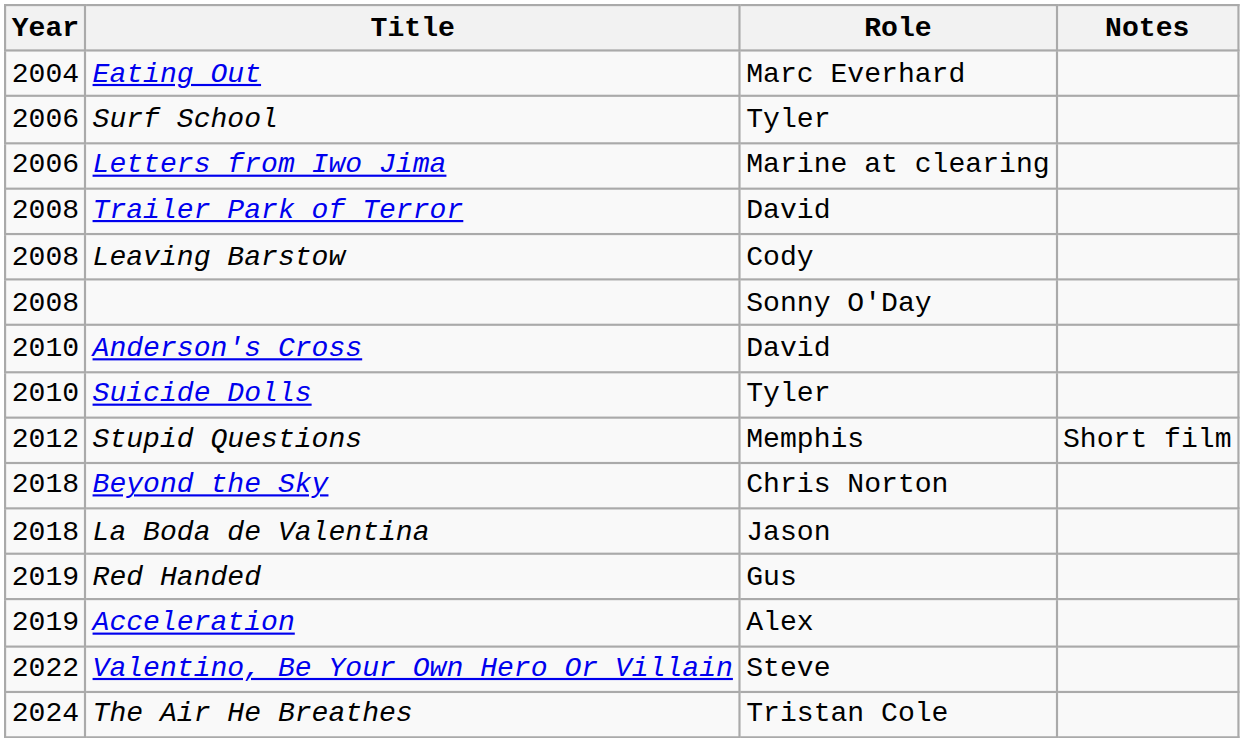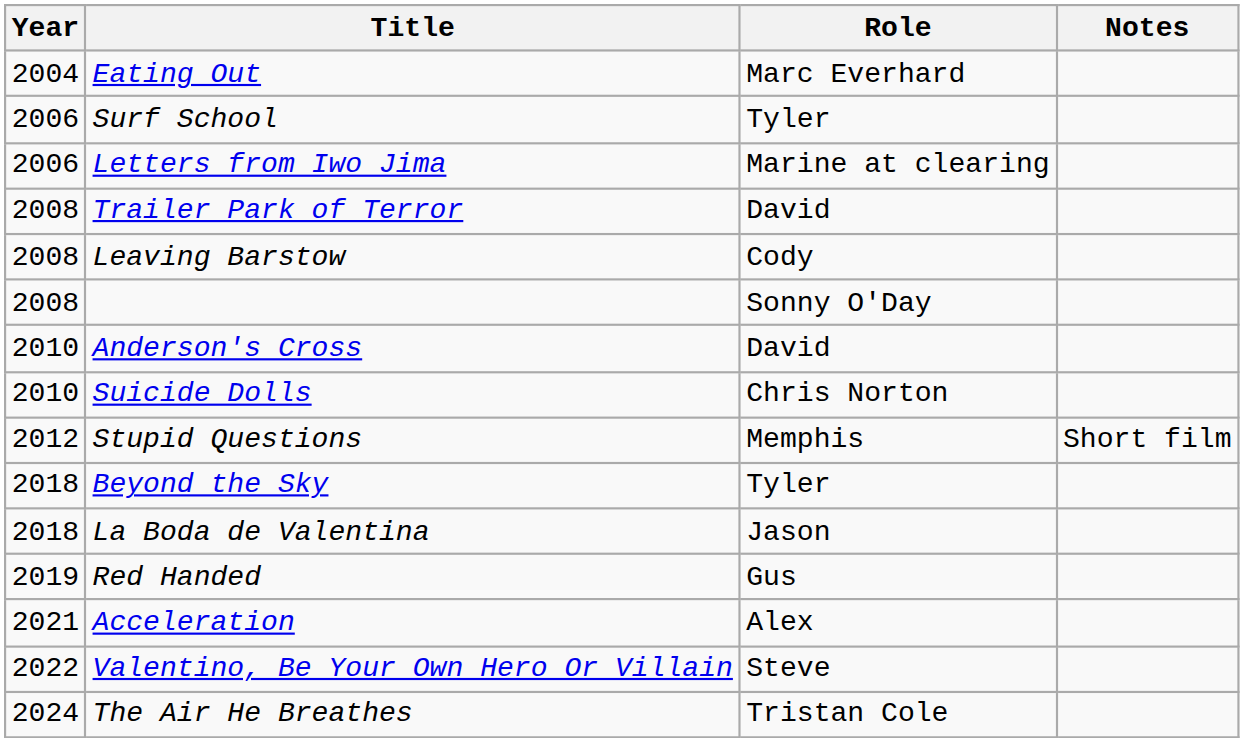 <table class="wikitable sortable">
 <tr>
 <th>Year</th>
 <th>Title</th>
 <th>Role</th>
 <th class="unsortable">Notes</th>
 </tr>
 <tr>
 <td>2004</td>
 <td><em><a href='#'>Eating Out</a></em></td>
 <td>Marc Everhard</td>
 <td></td>
 </tr>
 <tr>
 <td>2006</td>
 <td><em>Surf School</em></td>
 <td>Tyler</td>
 <td></td>
 </tr>
 <tr>
 <td>2006</td>
 <td><em><a href='#'>Letters from Iwo Jima</a></em></td>
 <td>Marine at clearing</td>
 <td></td>
 </tr>
 <tr>
 <td>2008</td>
 <td><em><a href='#'>Trailer Park of Terror</a></em></td>
 <td>David</td>
 <td></td>
 </tr>
 <tr>
 <td>2008</td>
 <td><em>Leaving Barstow</em></td>
 <td>Cody</td>
 <td></td>
 </tr>
 <tr>
 <td>2008</td>
 <td><em></em></td>
 <td>Sonny O'Day</td>
 <td></td>
 </tr>
 <tr>
 <td>2010</td>
 <td><em><a href='#'>Anderson's Cross</a></em></td>
 <td>David</td>
 <td></td>
 </tr>
 <tr>
 <td>2010</td>
 <td><em><a href='#'>Suicide Dolls</a></em></td>
-<td>Tyler</td>
+<td>Chris Norton</td>
 <td></td>
 </tr>
 <tr>
 <td>2012</td>
 <td><em>Stupid Questions</em></td>
 <td>Memphis</td>
 <td>Short film</td>
 </tr>
 <tr>
 <td>2018</td>
 <td><em><a href='#'>Beyond the Sky</a></em></td>
-<td>Chris Norton</td>
+<td>Tyler</td>
 <td></td>
 </tr>
 <tr>
 <td>2018</td>
 <td><em>La Boda de Valentina</em></td>
 <td>Jason</td>
 <td></td>
 </tr>
 <tr>
 <td>2019</td>
 <td><em>Red Handed</em></td>
 <td>Gus</td>
 <td></td>
 </tr>
 <tr>
-<td>2019</td>
+<td>2021</td>
 <td><a href='#'><em>Acceleration</em></a></td>
 <td>Alex</td>
 <td></td>
 </tr>
 <tr>
 <td>2022</td>
 <td><em><a href='#'>Valentino, Be Your Own Hero Or Villain</a></em></td>
 <td>Steve</td>
 <td></td>
 </tr>
 <tr>
 <td>2024</td>
 <td><em>The Air He Breathes</em></td>
 <td>Tristan Cole</td>
 <td></td>
 </tr>
 </table>
